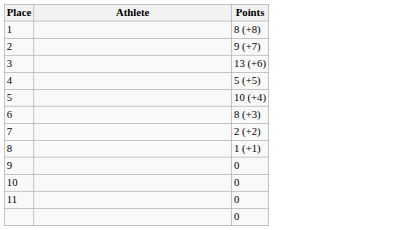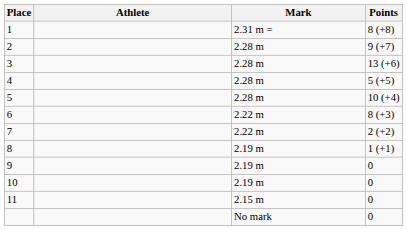 <table class="wikitable sortable">
 <tr>
 <th>Place</th>
 <th style="width:18em">Athlete</th>
+<th style="width:12em">Mark</th>
 <th>Points</th>
 </tr>
 <tr>
 <td>1</td>
 <td></td>
+<td>2.31 m =</td>
 <td>8 (+8)</td>
 </tr>
 <tr>
 <td>2</td>
 <td></td>
+<td>2.28 m</td>
 <td>9 (+7)</td>
 </tr>
 <tr>
 <td>3</td>
 <td></td>
+<td>2.28 m</td>
 <td>13 (+6)</td>
 </tr>
 <tr>
 <td>4</td>
 <td></td>
+<td>2.28 m</td>
 <td>5 (+5)</td>
 </tr>
 <tr>
 <td>5</td>
 <td></td>
+<td>2.28 m</td>
 <td>10 (+4)</td>
 </tr>
 <tr>
 <td>6</td>
 <td></td>
+<td>2.22 m</td>
 <td>8 (+3)</td>
 </tr>
 <tr>
 <td>7</td>
 <td></td>
+<td>2.22 m</td>
 <td>2 (+2)</td>
 </tr>
 <tr>
 <td>8</td>
 <td></td>
+<td>2.19 m</td>
 <td>1 (+1)</td>
 </tr>
 <tr>
 <td>9</td>
 <td></td>
+<td>2.19 m</td>
 <td>0</td>
 </tr>
 <tr>
 <td>10</td>
 <td></td>
+<td>2.19 m</td>
 <td>0</td>
 </tr>
 <tr>
 <td>11</td>
 <td></td>
+<td>2.15 m</td>
 <td>0</td>
 </tr>
 <tr>
 <td data-sort-value=12></td>
 <td></td>
+<td>No mark</td>
 <td>0</td>
 </tr>
 </table>
